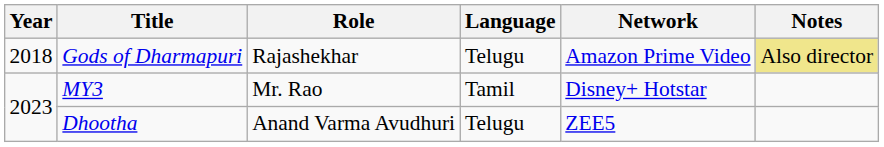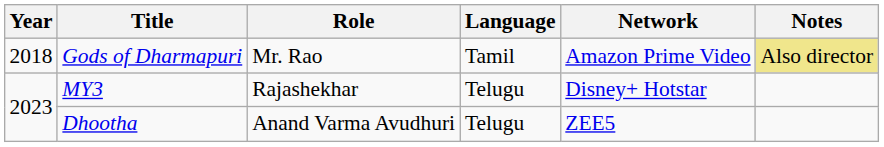 <table class="wikitable">
 <tr>
 <th>Year</th>
 <th>Title</th>
 <th>Role</th>
 <th>Language</th>
 <th>Network</th>
 <th>Notes</th>
 </tr>
 <tr>
 <td>2018</td>
 <td><em><a href='#'>Gods of Dharmapuri</a></em></td>
-<td>Rajashekhar</td>
-<td>Telugu</td>
+<td>Mr. Rao</td>
+<td>Tamil</td>
 <td><a href='#'>Amazon Prime Video</a></td>
 <td style="background: khaki;">Also director</td>
 </tr>
 <tr>
 <td rowspan="2">2023</td>
 <td><em><a href='#'>MY3</a></em></td>
-<td>Mr. Rao</td>
-<td>Tamil</td>
+<td>Rajashekhar</td>
+<td>Telugu</td>
 <td><a href='#'>Disney+ Hotstar</a></td>
 <td></td>
 </tr>
 <tr>
 <td><em><a href='#'>Dhootha</a></em></td>
 <td>Anand Varma Avudhuri</td>
 <td>Telugu</td>
 <td><a href='#'>ZEE5</a></td>
 <td></td>
 </tr>
 </table>
